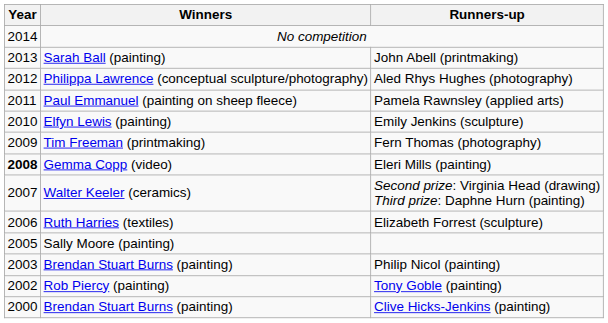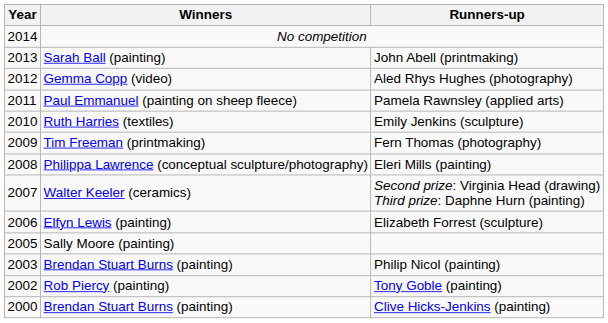 <table class="wikitable">
 <tr>
 <th>Year</th>
 <th>Winners</th>
 <th>Runners-up</th>
 </tr>
 <tr>
 <td>2014</td>
 <td colspan=2 align="center"><em>No competition</em></td>
 </tr>
 <tr>
 <td>2013</td>
 <td><a href='#'>Sarah Ball</a> (painting) </td>
 <td>John Abell (printmaking)</td>
 </tr>
 <tr>
 <td>2012</td>
-<td><a href='#'>Philippa Lawrence</a> (conceptual sculpture/photography)</td>
+<td><a href='#'>Gemma Copp</a> (video) </td>
 <td>Aled Rhys Hughes (photography)</td>
 </tr>
 <tr>
 <td>2011</td>
 <td><a href='#'>Paul Emmanuel</a> (painting on sheep fleece) </td>
 <td>Pamela Rawnsley (applied arts)</td>
 </tr>
 <tr>
 <td>2010</td>
-<td><a href='#'>Elfyn Lewis</a> (painting) </td>
+<td><a href='#'>Ruth Harries</a> (textiles)</td>
 <td>Emily Jenkins (sculpture)</td>
 </tr>
 <tr>
 <td>2009</td>
 <td><a href='#'>Tim Freeman</a> (printmaking)</td>
 <td>Fern Thomas (photography)</td>
 </tr>
 <tr>
-<td><strong>2008</strong></td>
-<td><a href='#'>Gemma Copp</a> (video) </td>
+<td>2008</td>
+<td><a href='#'>Philippa Lawrence</a> (conceptual sculpture/photography)</td>
 <td>Eleri Mills (painting)</td>
 </tr>
 <tr>
 <td>2007</td>
 <td><a href='#'>Walter Keeler</a> (ceramics) </td>
 <td><em>Second prize</em>: Virginia Head (drawing)<br><em>Third prize</em>: Daphne Hurn (painting)</td>
 </tr>
 <tr>
 <td>2006</td>
-<td><a href='#'>Ruth Harries</a> (textiles)</td>
+<td><a href='#'>Elfyn Lewis</a> (painting) </td>
 <td>Elizabeth Forrest (sculpture)</td>
 </tr>
 <tr>
 <td>2005</td>
 <td>Sally Moore (painting)</td>
 <td></td>
 </tr>
 <tr>
 <td>2003</td>
 <td><a href='#'>Brendan Stuart Burns</a> (painting)</td>
 <td>Philip Nicol (painting)</td>
 </tr>
 <tr>
 <td>2002</td>
 <td><a href='#'>Rob Piercy</a> (painting)</td>
 <td><a href='#'>Tony Goble</a> (painting)</td>
 </tr>
 <tr>
 <td>2000</td>
 <td><a href='#'>Brendan Stuart Burns</a> (painting)</td>
 <td><a href='#'>Clive Hicks-Jenkins</a> (painting)</td>
 </tr>
 </table>
